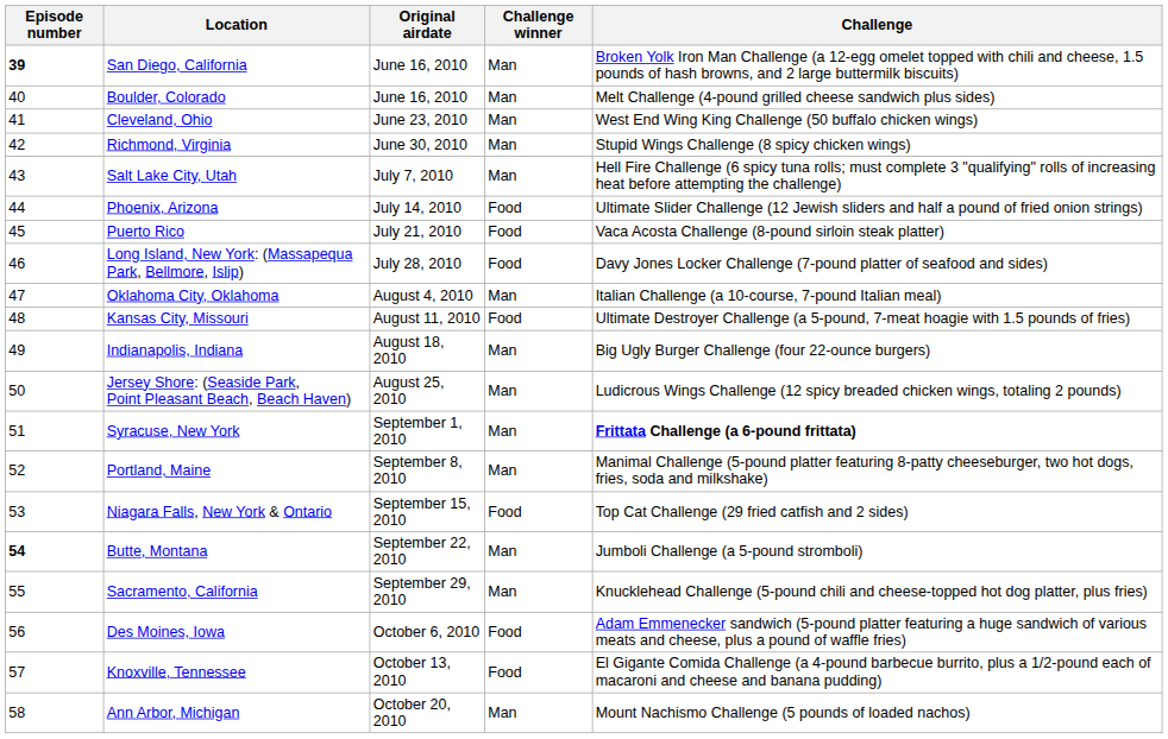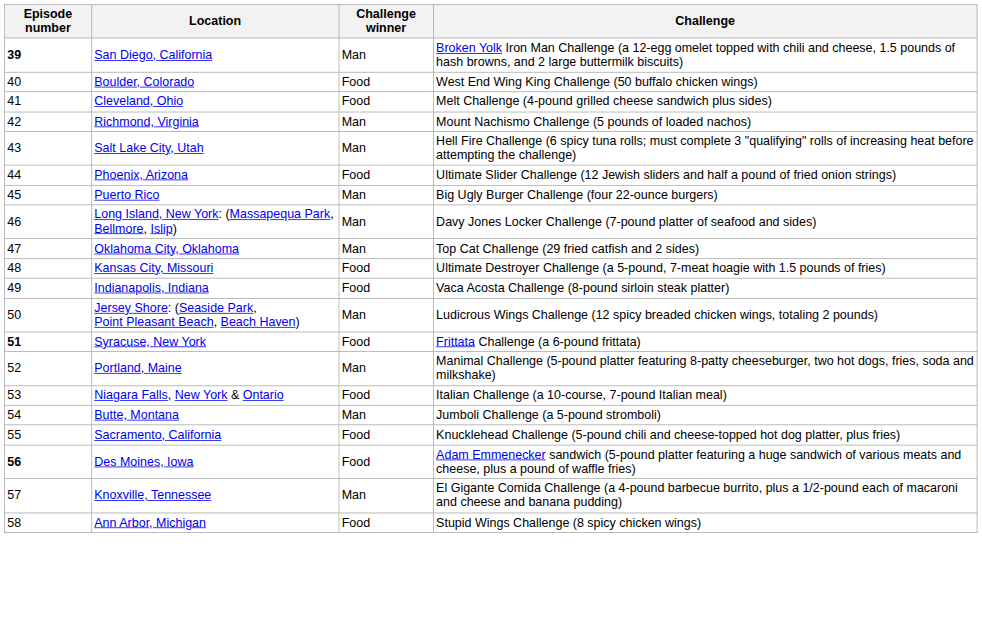 <table class="wikitable sortable" border="2" style="background: White;">
 <tr>
 <th>Episode number</th>
 <th>Location</th>
-<th>Original airdate</th>
 <th>Challenge winner</th>
 <th>Challenge</th>
 </tr>
 <tr>
 <td><strong>39</strong></td>
 <td><a href='#'>San Diego, California</a></td>
-<td>June 16, 2010</td>
 <td>Man</td>
 <td><a href='#'>Broken Yolk</a> Iron Man Challenge (a 12-egg omelet topped with chili and cheese, 1.5 pounds of hash browns, and 2 large buttermilk biscuits)</td>
 </tr>
 <tr>
 <td>40</td>
 <td><a href='#'>Boulder, Colorado</a></td>
-<td>June 16, 2010</td>
-<td>Man</td>
-<td>Melt Challenge (4-pound grilled cheese sandwich plus sides)</td>
+<td>Food</td>
+<td>West End Wing King Challenge (50 buffalo chicken wings)</td>
 </tr>
 <tr>
 <td>41</td>
 <td><a href='#'>Cleveland, Ohio</a></td>
-<td>June 23, 2010</td>
-<td>Man</td>
-<td>West End Wing King Challenge (50 buffalo chicken wings)</td>
+<td>Food</td>
+<td>Melt Challenge (4-pound grilled cheese sandwich plus sides)</td>
 </tr>
 <tr>
 <td>42</td>
 <td><a href='#'>Richmond, Virginia</a></td>
-<td>June 30, 2010</td>
 <td>Man</td>
-<td>Stupid Wings Challenge (8 spicy chicken wings)</td>
+<td>Mount Nachismo Challenge (5 pounds of loaded nachos)</td>
 </tr>
 <tr>
 <td>43</td>
 <td><a href='#'>Salt Lake City, Utah</a></td>
-<td>July 7, 2010</td>
 <td>Man</td>
 <td>Hell Fire Challenge (6 spicy tuna rolls; must complete 3 "qualifying" rolls of increasing heat before attempting the challenge)</td>
 </tr>
 <tr>
 <td>44</td>
 <td><a href='#'>Phoenix, Arizona</a></td>
-<td>July 14, 2010</td>
 <td>Food</td>
 <td>Ultimate Slider Challenge (12 Jewish sliders and half a pound of fried onion strings)</td>
 </tr>
 <tr>
 <td>45</td>
 <td><a href='#'>Puerto Rico</a></td>
-<td>July 21, 2010</td>
-<td>Food</td>
-<td>Vaca Acosta Challenge (8-pound sirloin steak platter)</td>
+<td>Man</td>
+<td>Big Ugly Burger Challenge (four 22-ounce burgers)</td>
 </tr>
 <tr>
 <td>46</td>
 <td><a href='#'>Long Island, New York</a>: (<a href='#'>Massapequa Park</a>, <a href='#'>Bellmore</a>, <a href='#'>Islip</a>)</td>
-<td>July 28, 2010</td>
-<td>Food</td>
+<td>Man</td>
 <td>Davy Jones Locker Challenge (7-pound platter of seafood and sides)</td>
 </tr>
 <tr>
 <td>47</td>
 <td><a href='#'>Oklahoma City, Oklahoma</a></td>
-<td>August 4, 2010</td>
 <td>Man</td>
-<td>Italian Challenge (a 10-course, 7-pound Italian meal)</td>
+<td>Top Cat Challenge (29 fried catfish and 2 sides)</td>
 </tr>
 <tr>
 <td>48</td>
 <td><a href='#'>Kansas City, Missouri</a></td>
-<td>August 11, 2010</td>
 <td>Food</td>
 <td>Ultimate Destroyer Challenge (a 5-pound, 7-meat hoagie with 1.5 pounds of fries)</td>
 </tr>
 <tr>
 <td>49</td>
 <td><a href='#'>Indianapolis, Indiana</a></td>
-<td>August 18, 2010</td>
-<td>Man</td>
-<td>Big Ugly Burger Challenge (four 22-ounce burgers)</td>
+<td>Food</td>
+<td>Vaca Acosta Challenge (8-pound sirloin steak platter)</td>
 </tr>
 <tr>
 <td>50</td>
 <td><a href='#'>Jersey Shore</a>: (<a href='#'>Seaside Park</a>,<br><a href='#'>Point Pleasant Beach</a>, <a href='#'>Beach Haven</a>)</td>
-<td>August 25, 2010</td>
 <td>Man</td>
 <td>Ludicrous Wings Challenge (12 spicy breaded chicken wings, totaling 2 pounds)</td>
 </tr>
 <tr>
-<td>51</td>
+<td><strong>51</strong></td>
 <td><a href='#'>Syracuse, New York</a></td>
-<td>September 1, 2010</td>
-<td>Man</td>
-<td><strong><a href='#'>Frittata</a> Challenge (a 6-pound frittata)</strong></td>
+<td>Food</td>
+<td><a href='#'>Frittata</a> Challenge (a 6-pound frittata)</td>
 </tr>
 <tr>
 <td>52</td>
 <td><a href='#'>Portland, Maine</a></td>
-<td>September 8, 2010</td>
 <td>Man</td>
 <td>Manimal Challenge (5-pound platter featuring 8-patty cheeseburger, two hot dogs, fries, soda and milkshake)</td>
 </tr>
 <tr>
 <td>53</td>
 <td><a href='#'>Niagara Falls</a>, <a href='#'>New York</a> & <a href='#'>Ontario</a></td>
-<td>September 15, 2010</td>
 <td>Food</td>
-<td>Top Cat Challenge (29 fried catfish and 2 sides)</td>
+<td>Italian Challenge (a 10-course, 7-pound Italian meal)</td>
 </tr>
 <tr>
-<td><strong>54</strong></td>
+<td>54</td>
 <td><a href='#'>Butte, Montana</a></td>
-<td>September 22, 2010</td>
 <td>Man</td>
 <td>Jumboli Challenge (a 5-pound stromboli)</td>
 </tr>
 <tr>
 <td>55</td>
 <td><a href='#'>Sacramento, California</a></td>
-<td>September 29, 2010</td>
-<td>Man</td>
+<td>Food</td>
 <td>Knucklehead Challenge (5-pound chili and cheese-topped hot dog platter, plus fries)</td>
 </tr>
 <tr>
-<td>56</td>
+<td><strong>56</strong></td>
 <td><a href='#'>Des Moines, Iowa</a></td>
-<td>October 6, 2010</td>
 <td>Food</td>
 <td><a href='#'>Adam Emmenecker</a> sandwich (5-pound platter featuring a huge sandwich of various meats and cheese, plus a pound of waffle fries)</td>
 </tr>
 <tr>
 <td>57</td>
 <td><a href='#'>Knoxville, Tennessee</a></td>
-<td>October 13, 2010</td>
-<td>Food</td>
+<td>Man</td>
 <td>El Gigante Comida Challenge (a 4-pound barbecue burrito, plus a 1/2-pound each of macaroni and cheese and banana pudding)</td>
 </tr>
 <tr>
 <td>58</td>
 <td><a href='#'>Ann Arbor, Michigan</a></td>
-<td>October 20, 2010</td>
-<td>Man</td>
-<td>Mount Nachismo Challenge (5 pounds of loaded nachos)</td>
+<td>Food</td>
+<td>Stupid Wings Challenge (8 spicy chicken wings)</td>
 </tr>
 </table>
